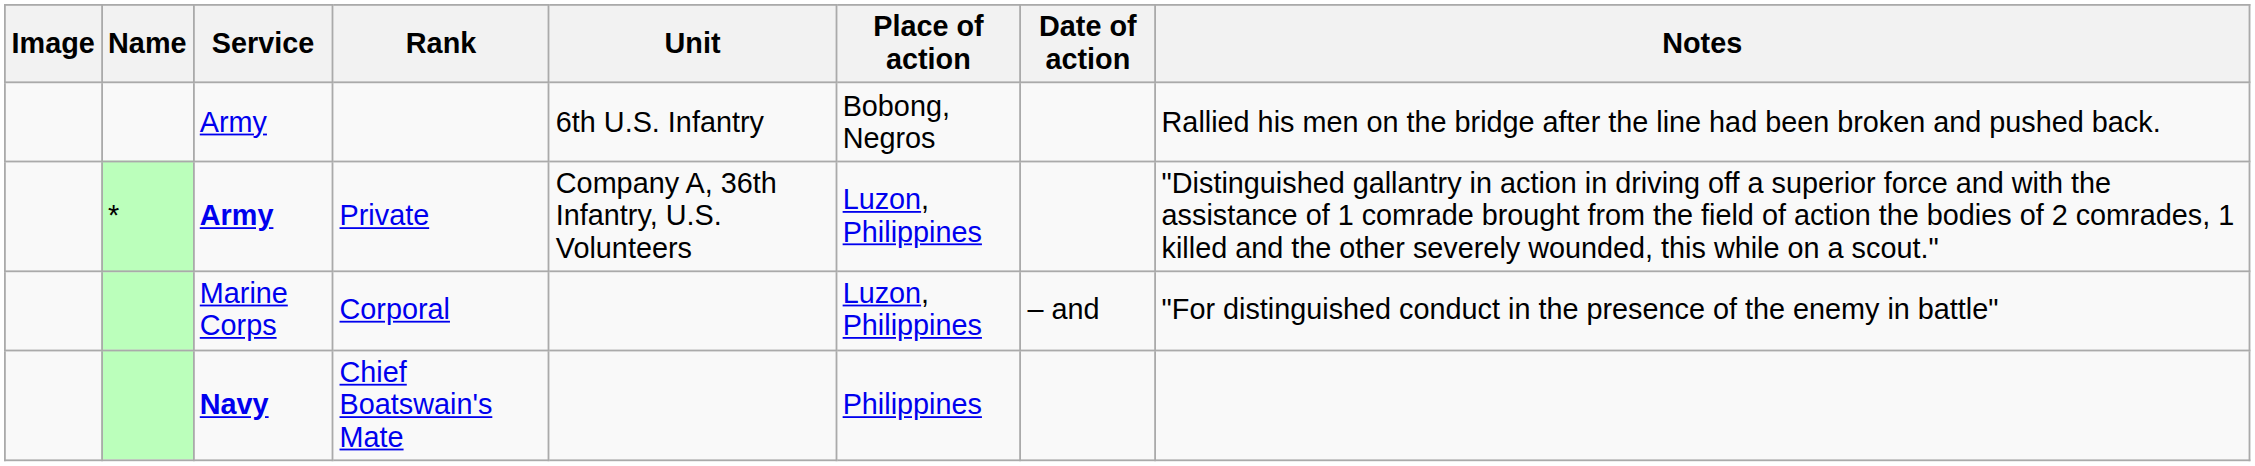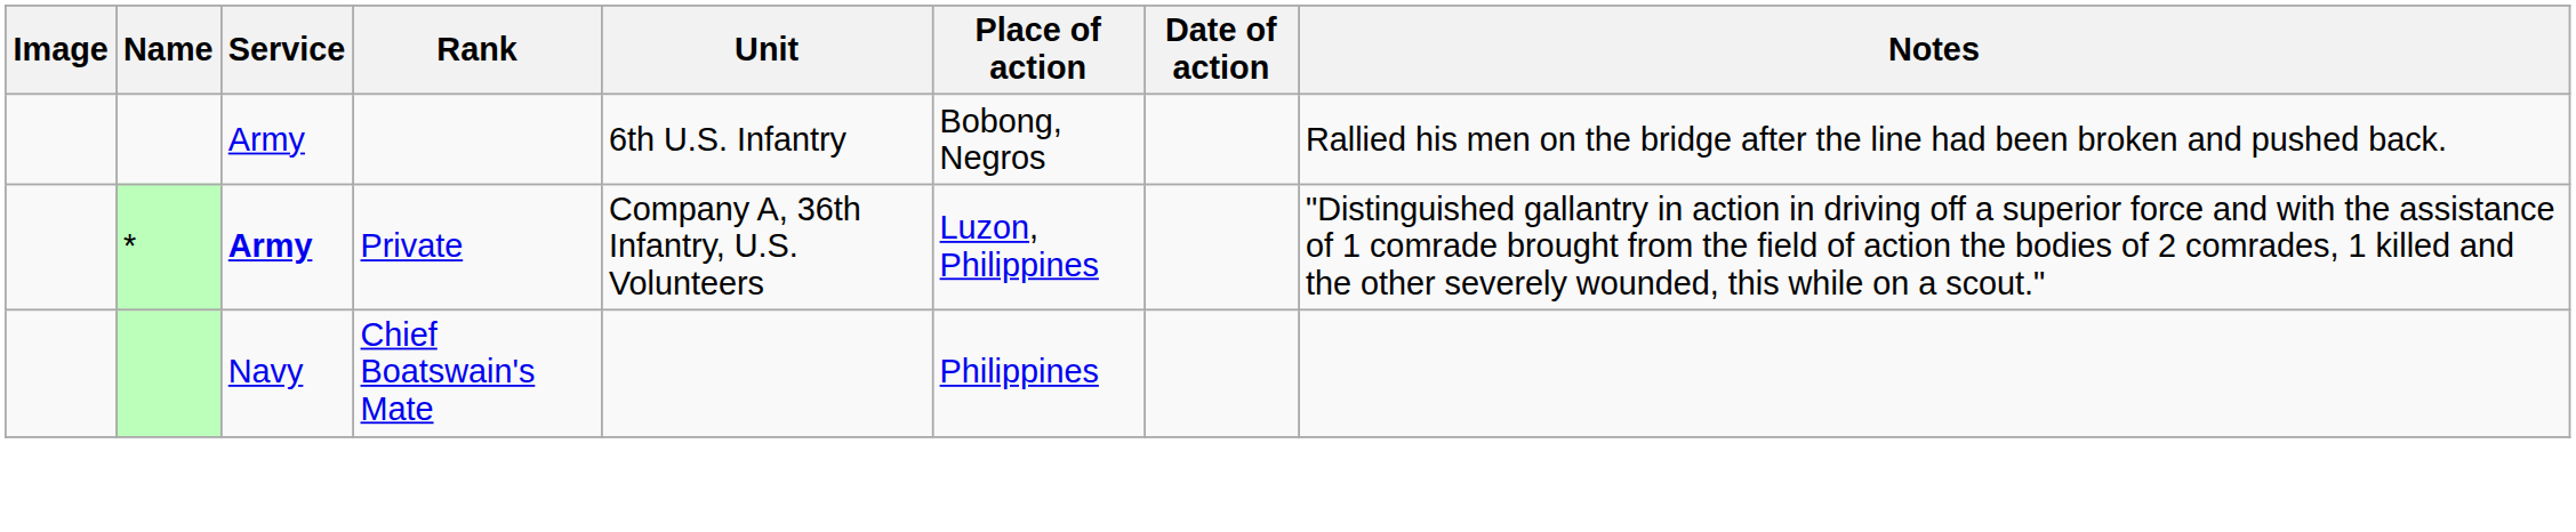 <table class="wikitable sortable">
 <tr>
 <th class="unsortable">Image</th>
 <th>Name</th>
 <th>Service</th>
 <th>Rank</th>
 <th>Unit</th>
 <th>Place of action</th>
 <th>Date of action</th>
 <th class="unsortable">Notes</th>
 </tr>
 <tr>
 <td></td>
 <td></td>
 <td><a href='#'>Army</a></td>
 <td></td>
 <td>6th U.S. Infantry</td>
 <td>Bobong, Negros</td>
 <td></td>
 <td>Rallied his men on the bridge after the line had been broken and pushed back.</td>
 </tr>
 <tr>
 <td></td>
 <td style="background:#bfb;">*</td>
 <td><strong><a href='#'>Army</a></strong></td>
 <td><a href='#'>Private</a></td>
 <td>Company A, 36th Infantry, U.S. Volunteers</td>
 <td><a href='#'>Luzon</a>, <a href='#'>Philippines</a></td>
 <td></td>
 <td>"Distinguished gallantry in action in driving off a superior force and with the assistance of 1 comrade brought from the field of action the bodies of 2 comrades, 1 killed and the other severely wounded, this while on a scout."</td>
 </tr>
 <tr>
 <td></td>
 <td style="background:#bfb;"></td>
-<td><a href='#'>Marine Corps</a></td>
-<td><a href='#'>Corporal</a></td>
-<td></td>
-<td><a href='#'>Luzon</a>, <a href='#'>Philippines</a></td>
-<td> –  and </td>
-<td>"For distinguished conduct in the presence of the enemy in battle"</td>
-</tr>
-<tr>
-<td></td>
-<td style="background:#bfb;"></td>
-<td><strong><a href='#'>Navy</a></strong></td>
+<td><a href='#'>Navy</a></td>
 <td><a href='#'>Chief</a> <a href='#'>Boatswain's Mate</a></td>
 <td></td>
 <td><a href='#'>Philippines</a></td>
 <td></td>
 <td></td>
 </tr>
 </table>
